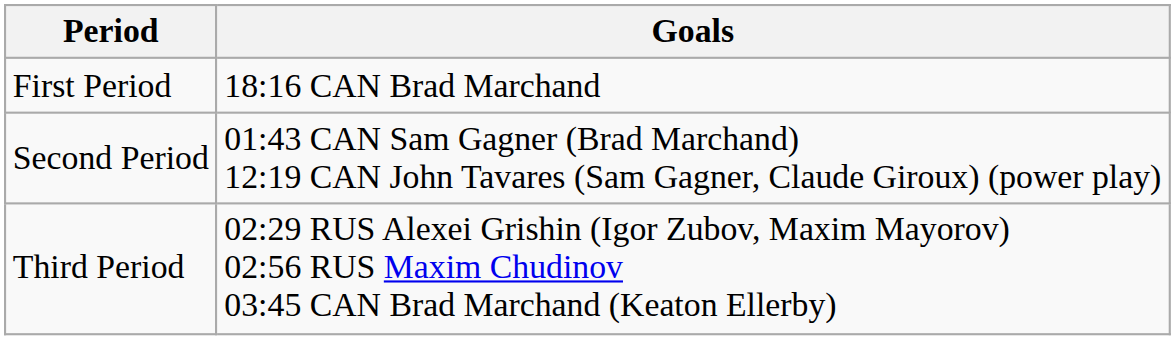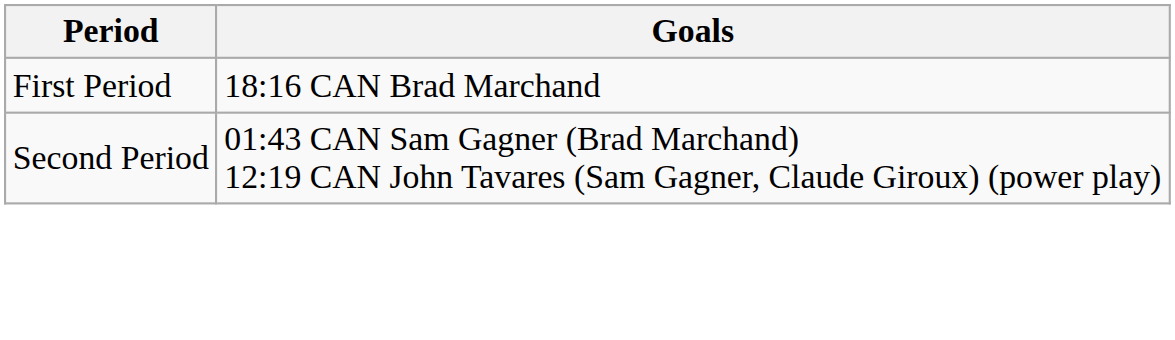 <table class="wikitable">
 <tr>
 <th>Period</th>
 <th>Goals</th>
 </tr>
 <tr>
 <td>First Period</td>
 <td>18:16 CAN Brad Marchand</td>
 </tr>
 <tr>
 <td>Second Period</td>
 <td>01:43 CAN Sam Gagner (Brad Marchand)<br>12:19 CAN John Tavares (Sam Gagner, Claude Giroux) (power play)</td>
 </tr>
-<tr>
-<td>Third Period</td>
-<td>02:29 RUS Alexei Grishin (Igor Zubov, Maxim Mayorov)<br>02:56 RUS <a href='#'>Maxim Chudinov</a><br>03:45 CAN Brad Marchand (Keaton Ellerby)</td>
-</tr>
 </table>
